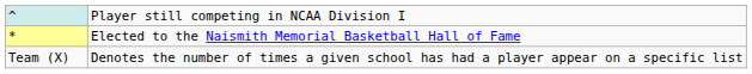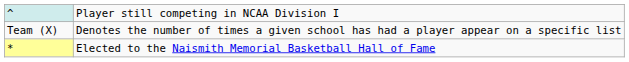 <table class="wikitable">
 <tr>
 <td style="background-color:#cfecec; width:6em">^</td>
 <td>Player still competing in NCAA Division I</td>
 </tr>
 <tr>
+<td>Team (X)</td>
+<td>Denotes the number of times a given school has had a player appear on a specific list</td>
+</tr>
+<tr>
 <td style="background-color:#ffff99; width:6em">*</td>
 <td>Elected to the <a href='#'>Naismith Memorial Basketball Hall of Fame</a></td>
 </tr>
-<tr>
-<td>Team (X)</td>
-<td>Denotes the number of times a given school has had a player appear on a specific list</td>
-</tr>
 </table>
